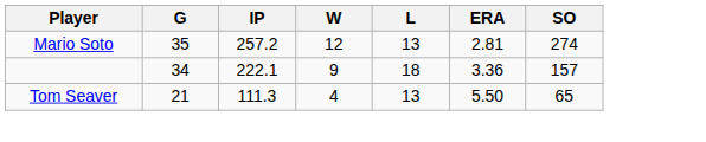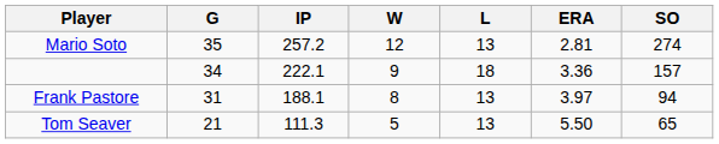 <table class="wikitable sortable">
 <tr>
 <th bgcolor="#DDDDFF" width="16%">Player</th>
 <th bgcolor="#DDDDFF" width="9%">G</th>
 <th bgcolor="#DDDDFF" width="9%">IP</th>
 <th bgcolor="#DDDDFF" width="9%">W</th>
 <th bgcolor="#DDDDFF" width="9%">L</th>
 <th bgcolor="#DDDDFF" width="9%">ERA</th>
 <th bgcolor="#DDDDFF" width="9%">SO</th>
 </tr>
 <tr align="center">
 <td><a href='#'>Mario Soto</a></td>
 <td>35</td>
 <td>257.2</td>
 <td>12</td>
 <td>13</td>
 <td>2.81</td>
 <td>274</td>
 </tr>
 <tr align=center>
 <td></td>
 <td>34</td>
 <td>222.1</td>
 <td>9</td>
 <td>18</td>
 <td>3.36</td>
 <td>157</td>
 </tr>
+<tr align="center">
+<td><a href='#'>Frank Pastore</a></td>
+<td>31</td>
+<td>188.1</td>
+<td>8</td>
+<td>13</td>
+<td>3.97</td>
+<td>94</td>
+</tr>
 <tr align=center>
 <td><a href='#'>Tom Seaver</a></td>
 <td>21</td>
 <td>111.3</td>
-<td>4</td>
+<td>5</td>
 <td>13</td>
 <td>5.50</td>
 <td>65</td>
 </tr>
 </table>
